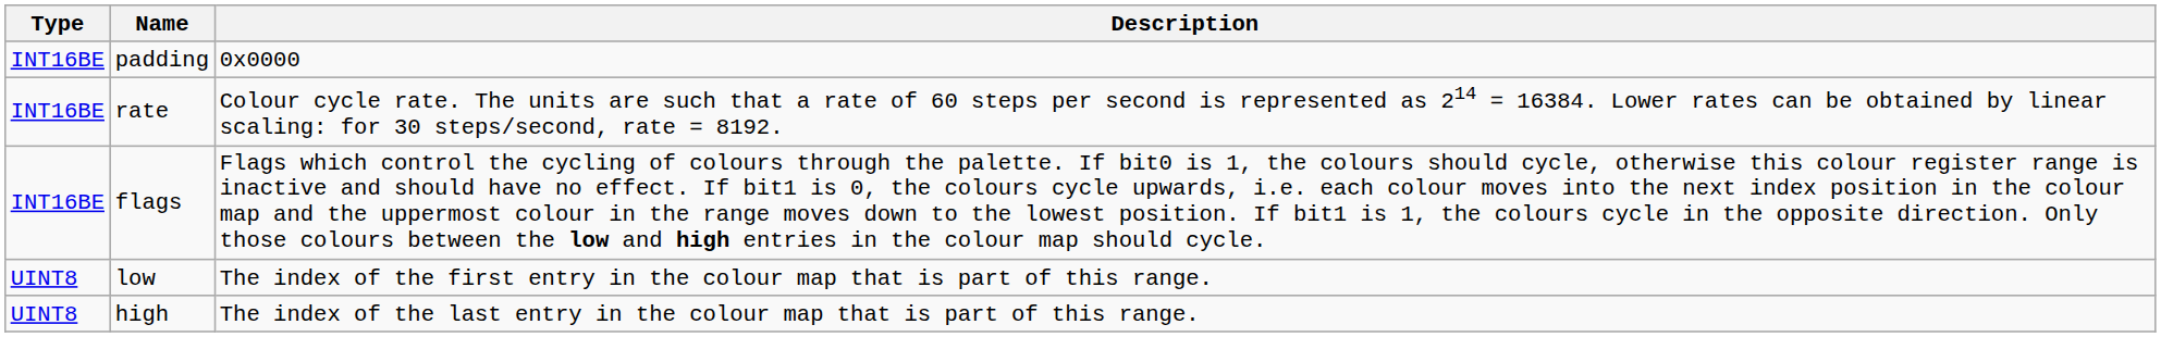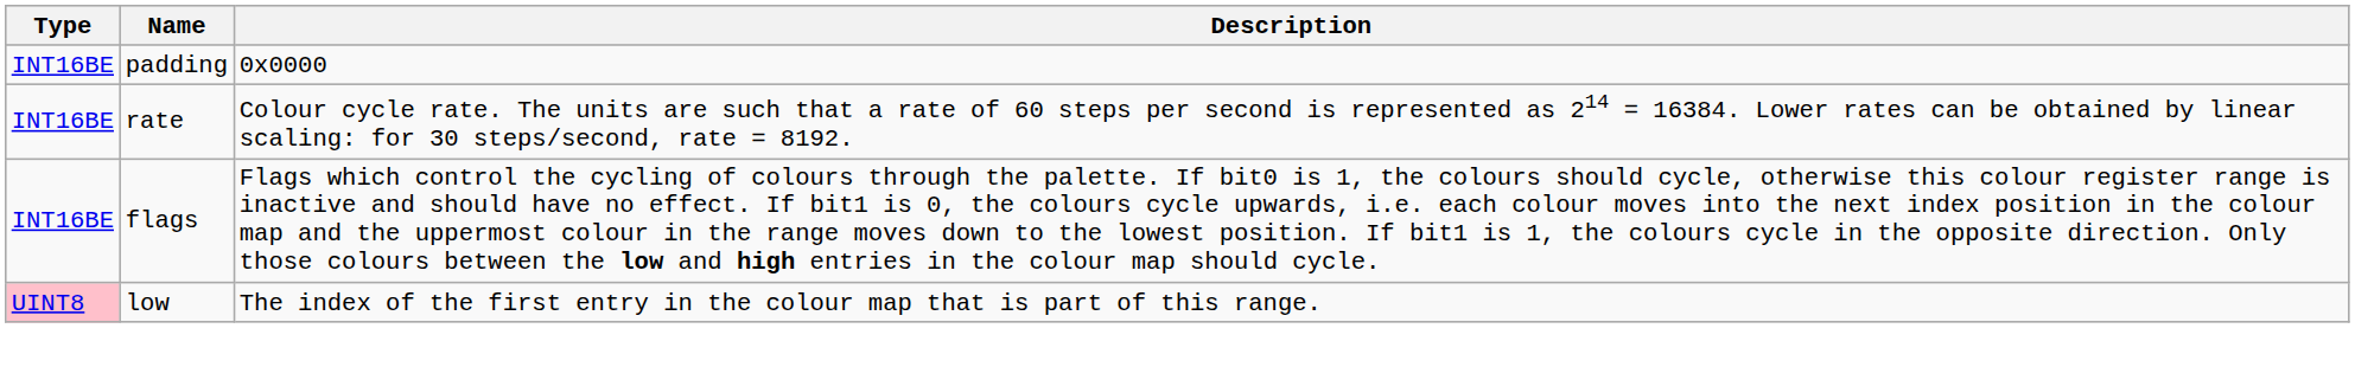 <table class="wikitable">
 <tr>
 <th>Type</th>
 <th>Name</th>
 <th>Description</th>
 </tr>
 <tr>
 <td><a href='#'>INT16BE</a></td>
 <td>padding</td>
 <td>0x0000</td>
 </tr>
 <tr>
 <td><a href='#'>INT16BE</a></td>
 <td>rate</td>
 <td>Colour cycle rate.  The units are such that a rate of 60 steps per second is represented as 2<sup>14</sup> = 16384.  Lower rates can be obtained by linear scaling: for 30 steps/second, rate = 8192.</td>
 </tr>
 <tr>
 <td><a href='#'>INT16BE</a></td>
 <td>flags</td>
 <td>Flags which control the cycling of colours through the palette. If bit0 is 1, the colours should cycle, otherwise this colour register range is inactive and should have no effect. If bit1 is 0, the colours cycle upwards, i.e. each colour moves into the next index position in the colour map and the uppermost colour in the range moves down to the lowest position. If bit1 is 1, the colours cycle in the opposite direction. Only those colours between the <strong>low</strong> and <strong>high</strong> entries in the colour map should cycle.</td>
 </tr>
 <tr>
-<td><a href='#'>UINT8</a></td>
+<td style="background: pink;"><a href='#'>UINT8</a></td>
 <td>low</td>
 <td>The index of the first entry in the colour map that is part of this range.</td>
 </tr>
-<tr>
-<td><a href='#'>UINT8</a></td>
-<td>high</td>
-<td>The index of the last entry in the colour map that is part of this range.</td>
-</tr>
 </table>
